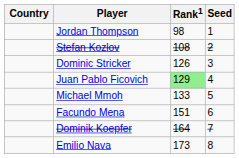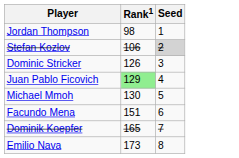 <table class="sortable wikitable">
 <tr>
-<th width="70">Country</th>
 <th width="175">Player</th>
 <th>Rank<sup>1</sup></th>
 <th>Seed</th>
 </tr>
 <tr>
-<td></td>
 <td><a href='#'>Jordan Thompson</a></td>
 <td>98</td>
 <td>1</td>
 </tr>
 <tr>
-<td><s></s></td>
 <td><s><a href='#'>Stefan Kozlov</a></s></td>
-<td><s>108</s></td>
-<td><s>2</s></td>
+<td><s>106</s></td>
+<td style="background: lightgrey;"><s>2</s></td>
 </tr>
 <tr>
-<td></td>
 <td><a href='#'>Dominic Stricker</a></td>
 <td>126</td>
 <td>3</td>
 </tr>
 <tr>
-<td></td>
 <td><a href='#'>Juan Pablo Ficovich</a></td>
 <td style="background: lightgreen;">129</td>
 <td>4</td>
 </tr>
 <tr>
-<td></td>
 <td><a href='#'>Michael Mmoh</a></td>
-<td>133</td>
+<td>130</td>
 <td>5</td>
 </tr>
 <tr>
-<td></td>
 <td><a href='#'>Facundo Mena</a></td>
 <td>151</td>
 <td>6</td>
 </tr>
 <tr>
-<td><s></s></td>
 <td><s><a href='#'>Dominik Koepfer</a></s></td>
-<td><s>164</s></td>
+<td><s>165</s></td>
 <td><s>7</s></td>
 </tr>
 <tr>
-<td></td>
 <td><a href='#'>Emilio Nava</a></td>
 <td>173</td>
 <td>8</td>
 </tr>
 </table>
